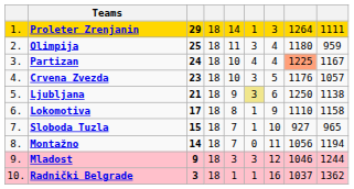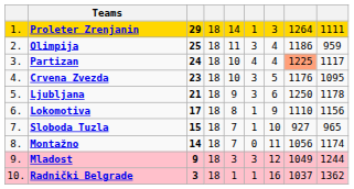 <table class="wikitable" style="text-align: center;">
 <tr>
 <th width=20></th>
 <th width=200>Teams</th>
 <th></th>
 <th width=20></th>
 <th width=20></th>
 <th width=20></th>
 <th width=20></th>
 <th width=35></th>
 <th width=35></th>
 </tr>
 <tr bgcolor=gold>
 <td>1.</td>
 <td style="text-align:left;"><strong><a href='#'>Proleter Zrenjanin</a></strong></td>
 <td><strong>29</strong></td>
 <td>18</td>
 <td>14</td>
 <td>1</td>
 <td>3</td>
 <td>1264</td>
 <td>1111</td>
 </tr>
 <tr align=center>
 <td>2.</td>
 <td style="text-align:left;"><strong><a href='#'>Olimpija</a></strong></td>
 <td><strong>25</strong></td>
 <td>18</td>
 <td>11</td>
 <td>3</td>
 <td>4</td>
-<td>1180</td>
+<td>1186</td>
 <td>959</td>
 </tr>
 <tr align=center>
 <td>3.</td>
 <td style="text-align:left;"><strong><a href='#'>Partizan</a></strong></td>
 <td><strong>24</strong></td>
 <td>18</td>
 <td>10</td>
 <td>4</td>
 <td>4</td>
 <td style="background: lightsalmon;">1225</td>
-<td>1167</td>
+<td>1117</td>
 </tr>
 <tr align=center>
 <td>4.</td>
 <td style="text-align:left;"><strong><a href='#'>Crvena Zvezda</a></strong></td>
 <td><strong>23</strong></td>
 <td>18</td>
 <td>10</td>
 <td>3</td>
 <td>5</td>
 <td>1176</td>
-<td>1057</td>
+<td>1095</td>
 </tr>
 <tr align=center>
 <td>5.</td>
 <td style="text-align:left;"><strong><a href='#'>Ljubljana</a></strong></td>
 <td><strong>21</strong></td>
 <td>18</td>
 <td>9</td>
-<td style="background: khaki;">3</td>
+<td>3</td>
 <td>6</td>
 <td>1250</td>
-<td>1138</td>
+<td>1178</td>
 </tr>
 <tr align=center>
 <td>6.</td>
 <td style="text-align:left;"><strong><a href='#'>Lokomotiva</a></strong></td>
 <td><strong>17</strong></td>
 <td>18</td>
 <td>8</td>
 <td>1</td>
 <td>9</td>
 <td>1110</td>
-<td>1158</td>
+<td>1156</td>
 </tr>
 <tr align=center>
 <td>7.</td>
 <td style="text-align:left;"><strong><a href='#'>Sloboda Tuzla</a></strong></td>
 <td><strong>15</strong></td>
 <td>18</td>
 <td>7</td>
 <td>1</td>
 <td>10</td>
 <td>927</td>
 <td>965</td>
 </tr>
 <tr align=center>
 <td>8.</td>
 <td style="text-align:left;"><strong><a href='#'>Montažno</a></strong></td>
 <td><strong>14</strong></td>
 <td>18</td>
 <td>7</td>
 <td>0</td>
 <td>11</td>
 <td>1056</td>
-<td>1194</td>
+<td>1174</td>
 </tr>
 <tr align=center style="background:#FFC0CB">
 <td>9.</td>
 <td style="text-align:left;"><strong><a href='#'>Mladost</a></strong></td>
 <td><strong>9</strong></td>
 <td>18</td>
 <td>3</td>
 <td>3</td>
 <td>12</td>
-<td>1046</td>
+<td>1049</td>
 <td>1244</td>
 </tr>
 <tr align=center style="background:#FFC0CB">
 <td>10.</td>
 <td style="text-align:left;"><strong><a href='#'>Radnički Belgrade</a></strong></td>
 <td><strong>3</strong></td>
 <td>18</td>
 <td>1</td>
 <td>1</td>
 <td>16</td>
 <td>1037</td>
 <td>1362</td>
 </tr>
 </table>
